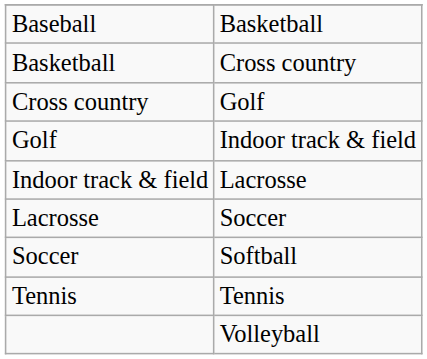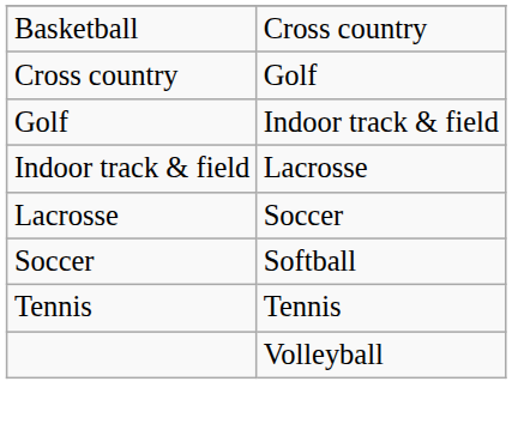 <table class="wikitable" style="float:right; clear:right; margin:0 0 1em 1em;">
 <tr>
-</tr>
-<tr>
-<td>Baseball</td>
-<td>Basketball</td>
 </tr>
 <tr>
 <td>Basketball</td>
 <td>Cross country</td>
 </tr>
 <tr>
 <td>Cross country</td>
 <td>Golf</td>
 </tr>
 <tr>
 <td>Golf</td>
 <td>Indoor track & field</td>
 </tr>
 <tr>
 <td>Indoor track & field</td>
 <td>Lacrosse</td>
 </tr>
 <tr>
 <td>Lacrosse</td>
 <td>Soccer</td>
 </tr>
 <tr>
 <td>Soccer</td>
 <td>Softball</td>
 </tr>
 <tr>
 <td>Tennis</td>
 <td>Tennis</td>
 </tr>
 <tr>
 <td></td>
 <td>Volleyball</td>
 </tr>
 </table>
